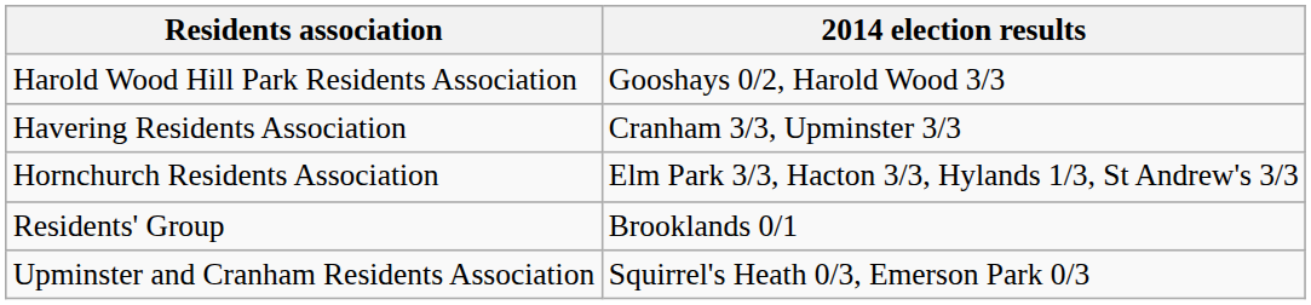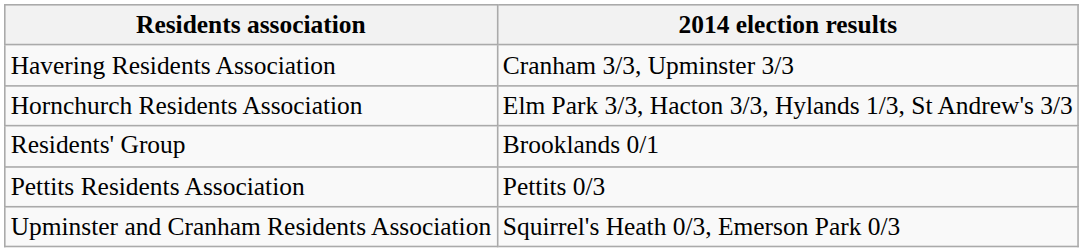 <table class="wikitable">
 <tr>
 <th>Residents association</th>
 <th>2014 election results</th>
-</tr>
-<tr>
-<td>Harold Wood Hill Park Residents Association</td>
-<td>Gooshays 0/2, Harold Wood 3/3</td>
 </tr>
 <tr>
 <td>Havering Residents Association</td>
 <td>Cranham 3/3, Upminster 3/3</td>
 </tr>
 <tr>
 <td>Hornchurch Residents Association</td>
 <td>Elm Park 3/3, Hacton 3/3, Hylands 1/3, St Andrew's 3/3</td>
 </tr>
 <tr>
 <td>Residents' Group</td>
 <td>Brooklands 0/1</td>
 </tr>
 <tr>
+<td>Pettits Residents Association</td>
+<td>Pettits 0/3</td>
+</tr>
+<tr>
 <td>Upminster and Cranham Residents Association</td>
 <td>Squirrel's Heath 0/3, Emerson Park 0/3</td>
 </tr>
 </table>
